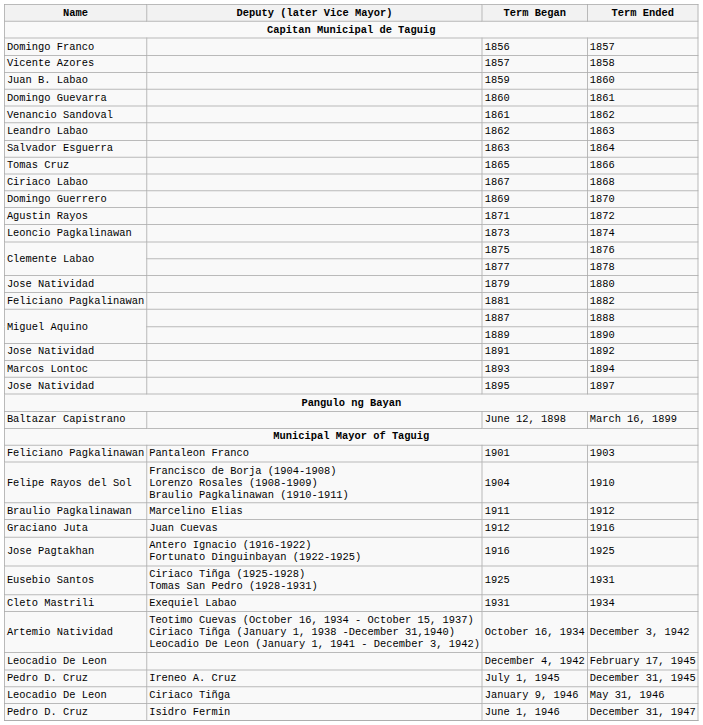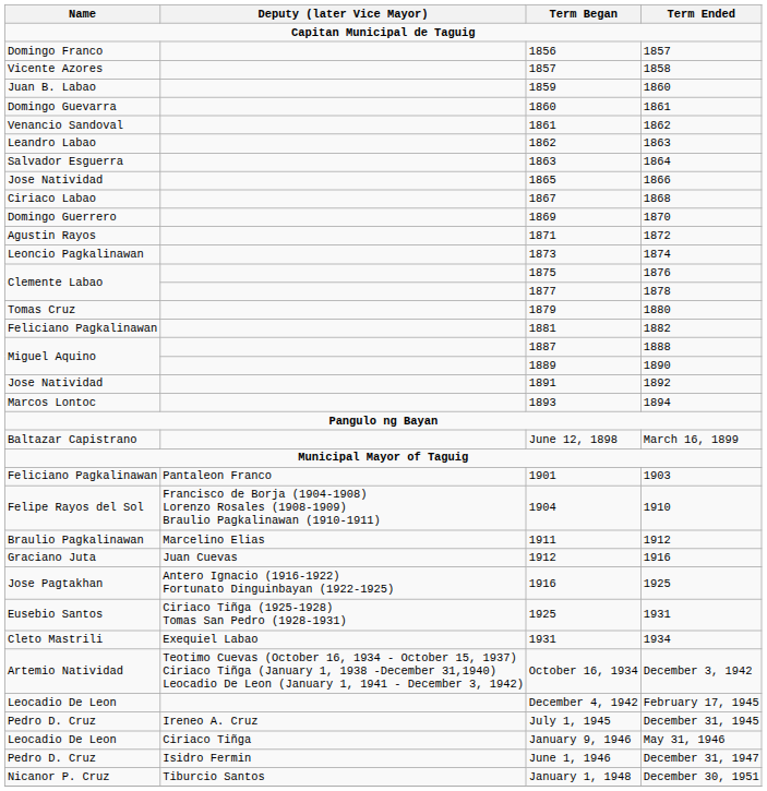 <table class=wikitable>
 <tr>
 <th>Name</th>
 <th>Deputy (later Vice Mayor)</th>
 <th>Term Began</th>
 <th>Term Ended</th>
 </tr>
 <tr>
 <td colspan="4" align="center"><strong>Capitan Municipal de Taguig</strong></td>
 </tr>
 <tr>
 <td>Domingo Franco</td>
 <td></td>
 <td>1856</td>
 <td>1857</td>
 </tr>
 <tr>
 <td>Vicente Azores</td>
 <td></td>
 <td>1857</td>
 <td>1858</td>
 </tr>
 <tr>
 <td>Juan B. Labao</td>
 <td></td>
 <td>1859</td>
 <td>1860</td>
 </tr>
 <tr>
 <td>Domingo Guevarra</td>
 <td></td>
 <td>1860</td>
 <td>1861</td>
 </tr>
 <tr>
 <td>Venancio Sandoval</td>
 <td></td>
 <td>1861</td>
 <td>1862</td>
 </tr>
 <tr>
 <td>Leandro Labao</td>
 <td></td>
 <td>1862</td>
 <td>1863</td>
 </tr>
 <tr>
 <td>Salvador Esguerra</td>
 <td></td>
 <td>1863</td>
 <td>1864</td>
 </tr>
 <tr>
-<td>Tomas Cruz</td>
+<td>Jose Natividad</td>
 <td></td>
 <td>1865</td>
 <td>1866</td>
 </tr>
 <tr>
 <td>Ciriaco Labao</td>
 <td></td>
 <td>1867</td>
 <td>1868</td>
 </tr>
 <tr>
 <td>Domingo Guerrero</td>
 <td></td>
 <td>1869</td>
 <td>1870</td>
 </tr>
 <tr>
 <td>Agustin Rayos</td>
 <td></td>
 <td>1871</td>
 <td>1872</td>
 </tr>
 <tr>
 <td>Leoncio Pagkalinawan</td>
 <td></td>
 <td>1873</td>
 <td>1874</td>
 </tr>
 <tr>
 <td rowspan="2">Clemente Labao</td>
 <td></td>
 <td>1875</td>
 <td>1876</td>
 </tr>
 <tr>
 <td></td>
 <td>1877</td>
 <td>1878</td>
 </tr>
 <tr>
-<td>Jose Natividad</td>
+<td>Tomas Cruz</td>
 <td></td>
 <td>1879</td>
 <td>1880</td>
 </tr>
 <tr>
 <td>Feliciano Pagkalinawan</td>
 <td></td>
 <td>1881</td>
 <td>1882</td>
 </tr>
 <tr>
 <td rowspan="2">Miguel Aquino</td>
 <td></td>
 <td>1887</td>
 <td>1888</td>
 </tr>
 <tr>
 <td></td>
 <td>1889</td>
 <td>1890</td>
 </tr>
 <tr>
 <td>Jose Natividad</td>
 <td></td>
 <td>1891</td>
 <td>1892</td>
 </tr>
 <tr>
 <td>Marcos Lontoc</td>
 <td></td>
 <td>1893</td>
 <td>1894</td>
-</tr>
-<tr>
-<td>Jose Natividad</td>
-<td></td>
-<td>1895</td>
-<td>1897</td>
 </tr>
 <tr>
 <td colspan="4" align="center"><strong>Pangulo ng Bayan</strong></td>
 </tr>
 <tr>
 <td>Baltazar Capistrano</td>
 <td></td>
 <td>June 12, 1898</td>
 <td>March 16, 1899</td>
 </tr>
 <tr>
 <td colspan="4" align="center"><strong>Municipal Mayor of Taguig</strong> </td>
 </tr>
 <tr>
 <td>Feliciano Pagkalinawan</td>
 <td>Pantaleon Franco</td>
 <td>1901</td>
 <td>1903</td>
 </tr>
 <tr>
 <td>Felipe Rayos del Sol</td>
 <td>Francisco de Borja (1904-1908)<br>Lorenzo Rosales (1908-1909)<br>Braulio Pagkalinawan (1910-1911)</td>
 <td>1904</td>
 <td>1910</td>
 </tr>
 <tr>
 <td>Braulio Pagkalinawan</td>
 <td>Marcelino Elias</td>
 <td>1911</td>
 <td>1912</td>
 </tr>
 <tr>
 <td>Graciano Juta</td>
 <td>Juan Cuevas</td>
 <td>1912</td>
 <td>1916</td>
 </tr>
 <tr>
 <td>Jose Pagtakhan</td>
 <td>Antero Ignacio (1916-1922) <br> Fortunato Dinguinbayan (1922-1925)</td>
 <td>1916</td>
 <td>1925</td>
 </tr>
 <tr>
 <td>Eusebio Santos</td>
 <td>Ciriaco Tiñga (1925-1928) <br> Tomas San Pedro (1928-1931)</td>
 <td>1925</td>
 <td>1931</td>
 </tr>
 <tr>
 <td>Cleto Mastrili</td>
 <td>Exequiel Labao</td>
 <td>1931</td>
 <td>1934</td>
 </tr>
 <tr>
 <td>Artemio Natividad</td>
 <td>Teotimo Cuevas (October 16, 1934 - October 15, 1937) <br> Ciriaco Tiñga (January 1, 1938 -December 31,1940) <br> Leocadio De Leon (January 1, 1941 - December 3, 1942)</td>
 <td>October 16, 1934</td>
 <td>December 3, 1942</td>
 </tr>
 <tr>
 <td>Leocadio De Leon</td>
 <td></td>
 <td>December 4, 1942</td>
 <td>February 17, 1945</td>
 </tr>
 <tr>
 <td>Pedro D. Cruz</td>
 <td>Ireneo A. Cruz</td>
 <td>July 1, 1945</td>
 <td>December 31, 1945</td>
 </tr>
 <tr>
 <td>Leocadio De Leon</td>
 <td>Ciriaco Tiñga</td>
 <td>January 9, 1946</td>
 <td>May 31, 1946</td>
 </tr>
 <tr>
 <td>Pedro D. Cruz</td>
 <td>Isidro Fermin</td>
 <td>June 1, 1946</td>
 <td>December 31, 1947</td>
 </tr>
 <tr>
+<td>Nicanor P. Cruz</td>
+<td>Tiburcio Santos</td>
+<td>January 1, 1948</td>
+<td>December 30, 1951</td>
+</tr>
+<tr>
 </tr>
 </table>
